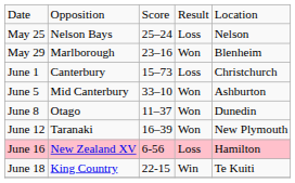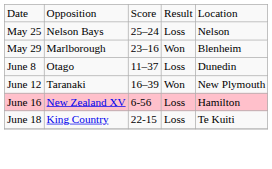 <table class="wikitable">
 <tr>
 <td>Date</td>
 <td>Opposition</td>
 <td>Score</td>
 <td>Result</td>
 <td>Location</td>
 </tr>
 <tr>
 <td>May 25</td>
 <td>Nelson Bays</td>
 <td>25–24</td>
 <td>Loss</td>
 <td>Nelson</td>
 </tr>
 <tr>
 <td>May 29</td>
 <td>Marlborough</td>
 <td>23–16</td>
 <td>Won</td>
 <td>Blenheim</td>
 </tr>
 <tr>
-<td>June 1</td>
-<td>Canterbury</td>
-<td>15–73</td>
-<td>Loss</td>
-<td>Christchurch</td>
-</tr>
-<tr>
-<td>June 5</td>
-<td>Mid Canterbury</td>
-<td>33–10</td>
-<td>Won</td>
-<td>Ashburton</td>
-</tr>
-<tr>
 <td>June 8</td>
 <td>Otago</td>
 <td>11–37</td>
-<td>Won</td>
+<td>Loss</td>
 <td>Dunedin</td>
 </tr>
 <tr>
 <td>June 12</td>
 <td>Taranaki</td>
 <td>16–39</td>
 <td>Won</td>
 <td>New Plymouth</td>
 </tr>
 <tr bgcolor=pink>
 <td>June 16</td>
 <td><a href='#'>New Zealand XV</a></td>
 <td>6-56</td>
 <td>Loss</td>
 <td>Hamilton</td>
 </tr>
 <tr>
 <td>June 18</td>
 <td><a href='#'>King Country</a></td>
 <td>22-15</td>
-<td>Win</td>
+<td>Loss</td>
 <td>Te Kuiti</td>
 </tr>
 <tr>
 </tr>
 </table>
